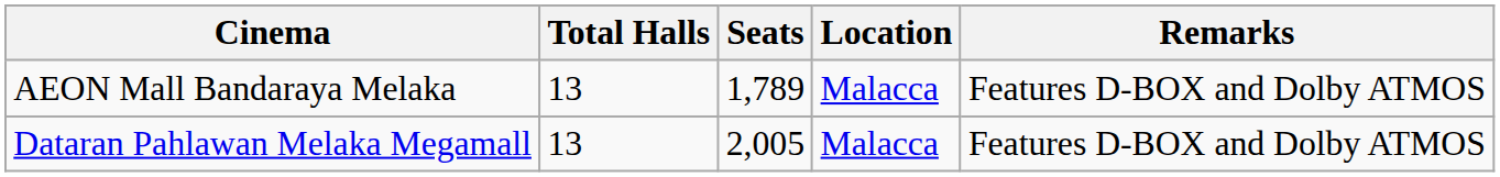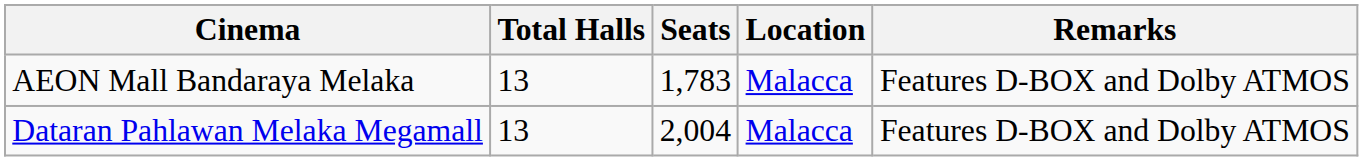 <table class="wikitable">
 <tr>
 <th>Cinema</th>
 <th>Total Halls</th>
 <th>Seats</th>
 <th>Location</th>
 <th>Remarks</th>
 </tr>
 <tr>
 <td>AEON Mall Bandaraya Melaka</td>
 <td>13</td>
-<td>1,789</td>
+<td>1,783</td>
 <td><a href='#'>Malacca</a></td>
 <td>Features D-BOX and Dolby ATMOS</td>
 </tr>
 <tr>
 <td><a href='#'>Dataran Pahlawan Melaka Megamall</a></td>
 <td>13</td>
-<td>2,005</td>
+<td>2,004</td>
 <td><a href='#'>Malacca</a></td>
 <td>Features D-BOX and Dolby ATMOS</td>
 </tr>
 </table>
